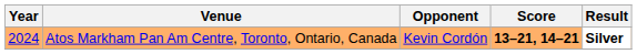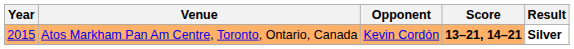 <table class="sortable wikitable" style="font-size: 90%;">
 <tr>
 <th>Year</th>
 <th>Venue</th>
 <th>Opponent</th>
 <th>Score</th>
 <th>Result</th>
 </tr>
 <tr style="background:#FFB069">
-<td align="center"><a href='#'>2024</a></td>
+<td align="center"><a href='#'>2015</a></td>
 <td align="left"><a href='#'>Atos Markham Pan Am Centre</a>, <a href='#'>Toronto</a>, Ontario, Canada</td>
 <td align="left"> <a href='#'>Kevin Cordón</a></td>
 <td align="left"><strong>13–21, 14–21</strong></td>
 <td style="text-align:left; background:white"> <strong>Silver</strong></td>
 </tr>
 <tr>
 </tr>
 </table>
